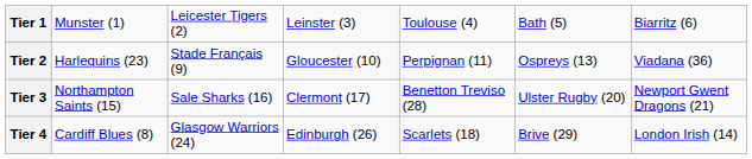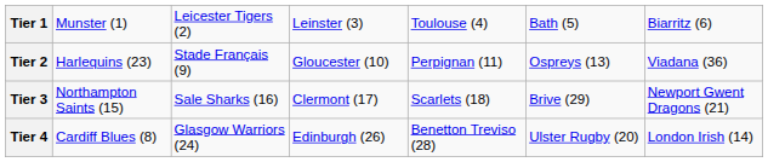 <table class="wikitable">
 <tr>
 <th width=6%>Tier 1</th>
 <td width=15%> <a href='#'>Munster</a> (1)</td>
 <td width=15%> <a href='#'>Leicester Tigers</a> (2)</td>
 <td width=15%> <a href='#'>Leinster</a> (3)</td>
 <td width=15%> <a href='#'>Toulouse</a> (4)</td>
 <td width=15%> <a href='#'>Bath</a> (5)</td>
 <td width=15%> <a href='#'>Biarritz</a> (6)</td>
 </tr>
 <tr>
 <th>Tier 2</th>
 <td> <a href='#'>Harlequins</a> (23)</td>
 <td> <a href='#'>Stade Français</a> (9)</td>
 <td> <a href='#'>Gloucester</a> (10)</td>
 <td> <a href='#'>Perpignan</a> (11)</td>
 <td> <a href='#'>Ospreys</a> (13)</td>
 <td> <a href='#'>Viadana</a> (36)</td>
 </tr>
 <tr>
 <th>Tier 3</th>
 <td> <a href='#'>Northampton Saints</a> (15)</td>
 <td> <a href='#'>Sale Sharks</a> (16)</td>
 <td> <a href='#'>Clermont</a> (17)</td>
-<td> <a href='#'>Benetton Treviso</a> (28)</td>
-<td> <a href='#'>Ulster Rugby</a> (20)</td>
+<td> <a href='#'>Scarlets</a> (18)</td>
+<td> <a href='#'>Brive</a> (29)</td>
 <td> <a href='#'>Newport Gwent Dragons</a> (21)</td>
 </tr>
 <tr>
 <th>Tier 4</th>
 <td> <a href='#'>Cardiff Blues</a> (8)</td>
 <td> <a href='#'>Glasgow Warriors</a> (24)</td>
 <td> <a href='#'>Edinburgh</a> (26)</td>
-<td> <a href='#'>Scarlets</a> (18)</td>
-<td> <a href='#'>Brive</a> (29)</td>
+<td> <a href='#'>Benetton Treviso</a> (28)</td>
+<td> <a href='#'>Ulster Rugby</a> (20)</td>
 <td> <a href='#'>London Irish</a> (14)</td>
 </tr>
 </table>
